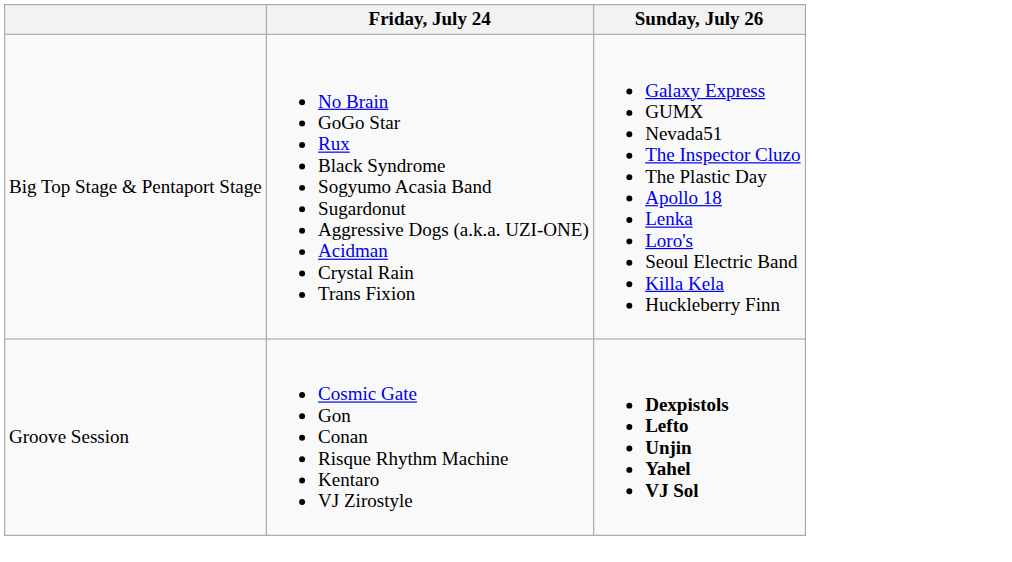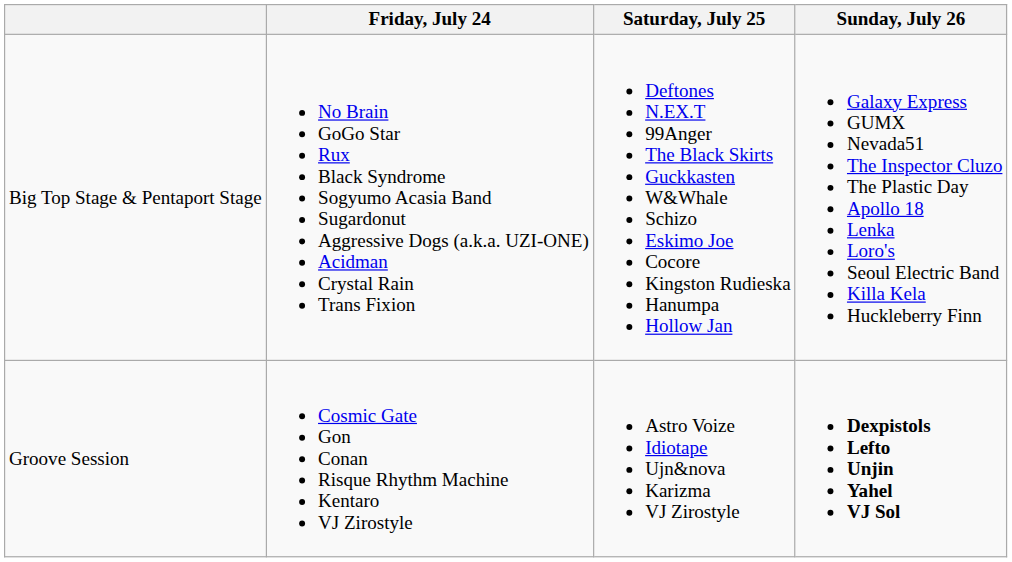 <table class="wikitable">
 <tr>
 <th></th>
 <th>Friday, July 24</th>
+<th>Saturday, July 25</th>
 <th>Sunday, July 26</th>
 </tr>
 <tr>
 <td>Big Top Stage & Pentaport Stage</td>
 <td><br><ul><li><a href='#'>No Brain</a></li><li>GoGo Star</li><li><a href='#'>Rux</a></li><li>Black Syndrome</li><li>Sogyumo Acasia Band</li><li>Sugardonut</li><li>Aggressive Dogs (a.k.a. UZI-ONE)</li><li><a href='#'>Acidman</a></li><li>Crystal Rain</li><li>Trans Fixion</li></ul></td>
+<td><br><ul><li><a href='#'>Deftones</a></li><li><a href='#'>N.EX.T</a></li><li>99Anger</li><li><a href='#'>The Black Skirts</a></li><li><a href='#'>Guckkasten</a></li><li>W&Whale</li><li>Schizo</li><li><a href='#'>Eskimo Joe</a></li><li>Cocore</li><li>Kingston Rudieska</li><li>Hanumpa</li><li><a href='#'>Hollow Jan</a></li></ul></td>
 <td><br><ul><li><a href='#'>Galaxy Express</a></li><li>GUMX</li><li>Nevada51</li><li><a href='#'>The Inspector Cluzo</a></li><li>The Plastic Day</li><li><a href='#'>Apollo 18</a></li><li><a href='#'>Lenka</a></li><li><a href='#'>Loro's</a></li><li>Seoul Electric Band</li><li><a href='#'>Killa Kela</a></li><li>Huckleberry Finn</li></ul></td>
 </tr>
 <tr>
 <td>Groove Session</td>
 <td><br><ul><li><a href='#'>Cosmic Gate</a></li><li>Gon</li><li>Conan</li><li>Risque Rhythm Machine</li><li>Kentaro</li><li>VJ Zirostyle</li></ul></td>
+<td><br><ul><li>Astro Voize</li><li><a href='#'>Idiotape</a></li><li>Ujn&nova</li><li>Karizma</li><li>VJ Zirostyle</li></ul></td>
 <td><strong><br><ul><li>Dexpistols</li><li>Lefto</li><li>Unjin</li><li>Yahel</li><li>VJ Sol</li></ul></strong></td>
 </tr>
 </table>
